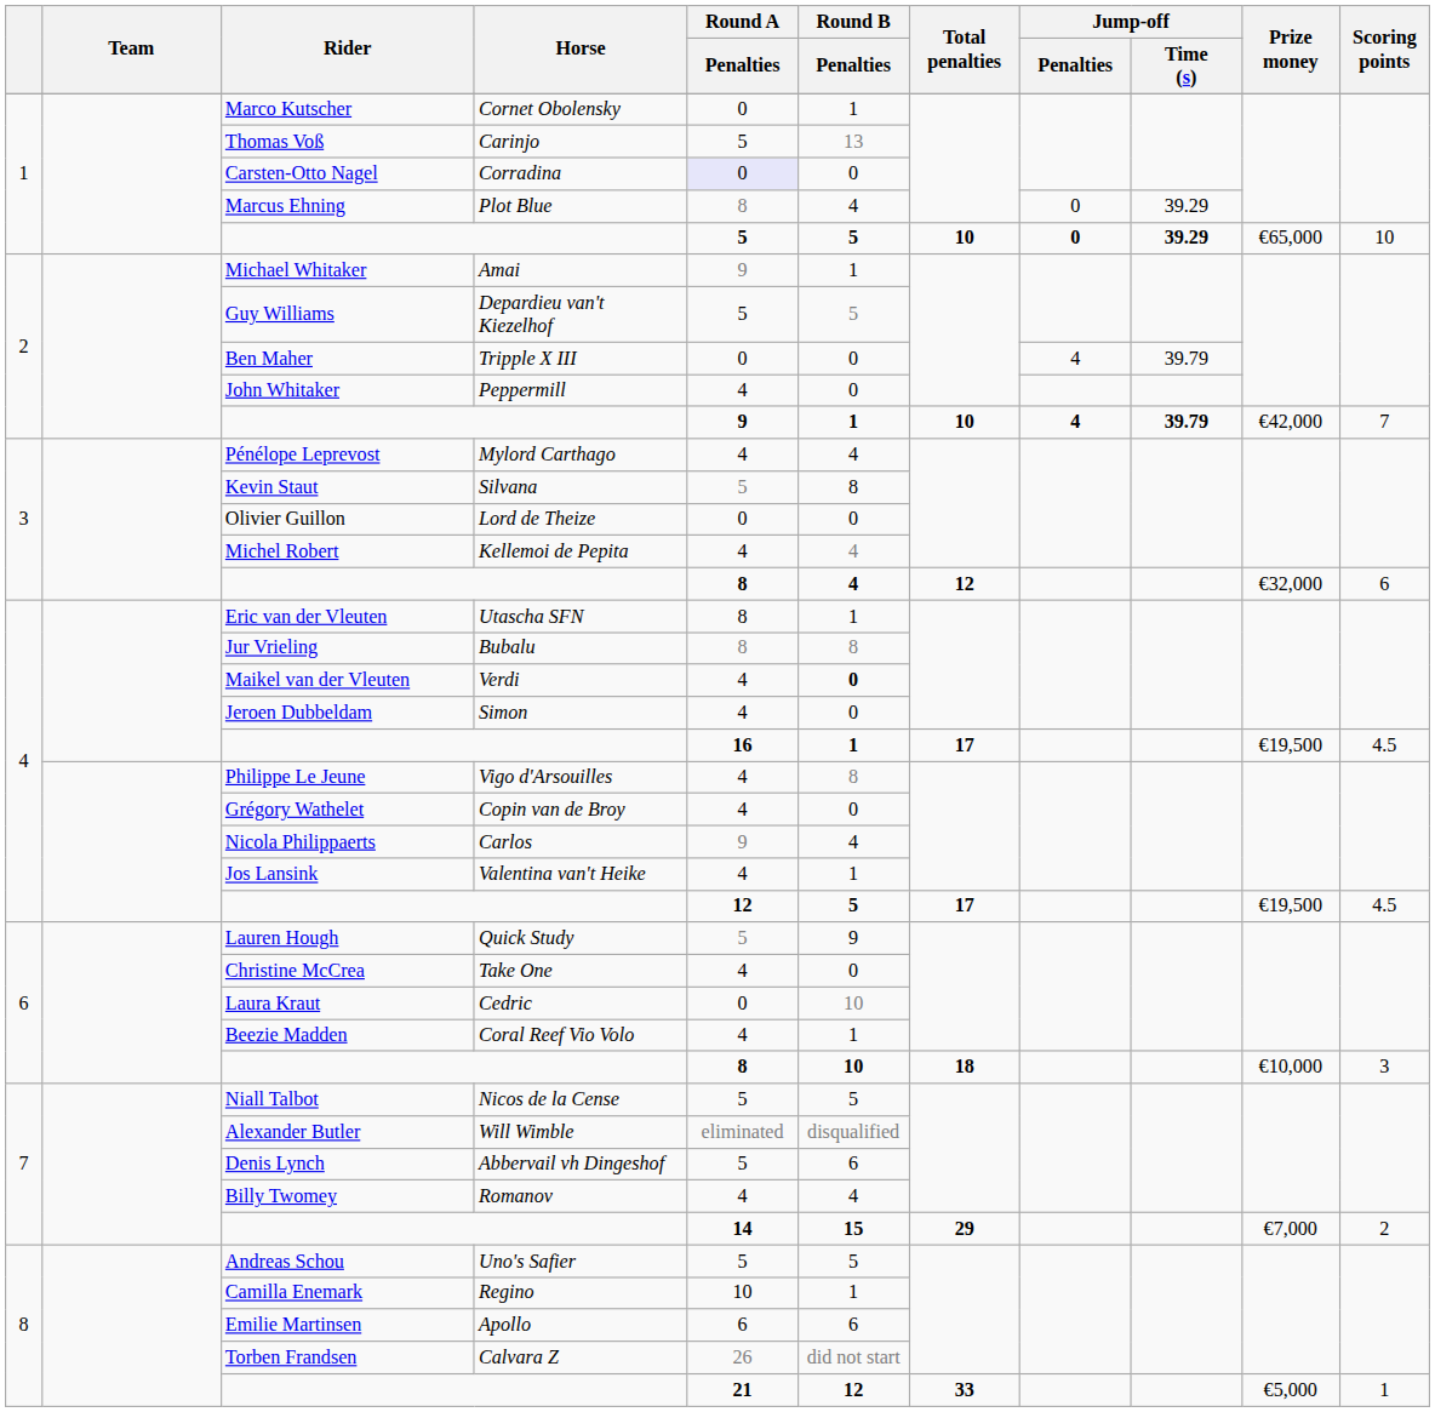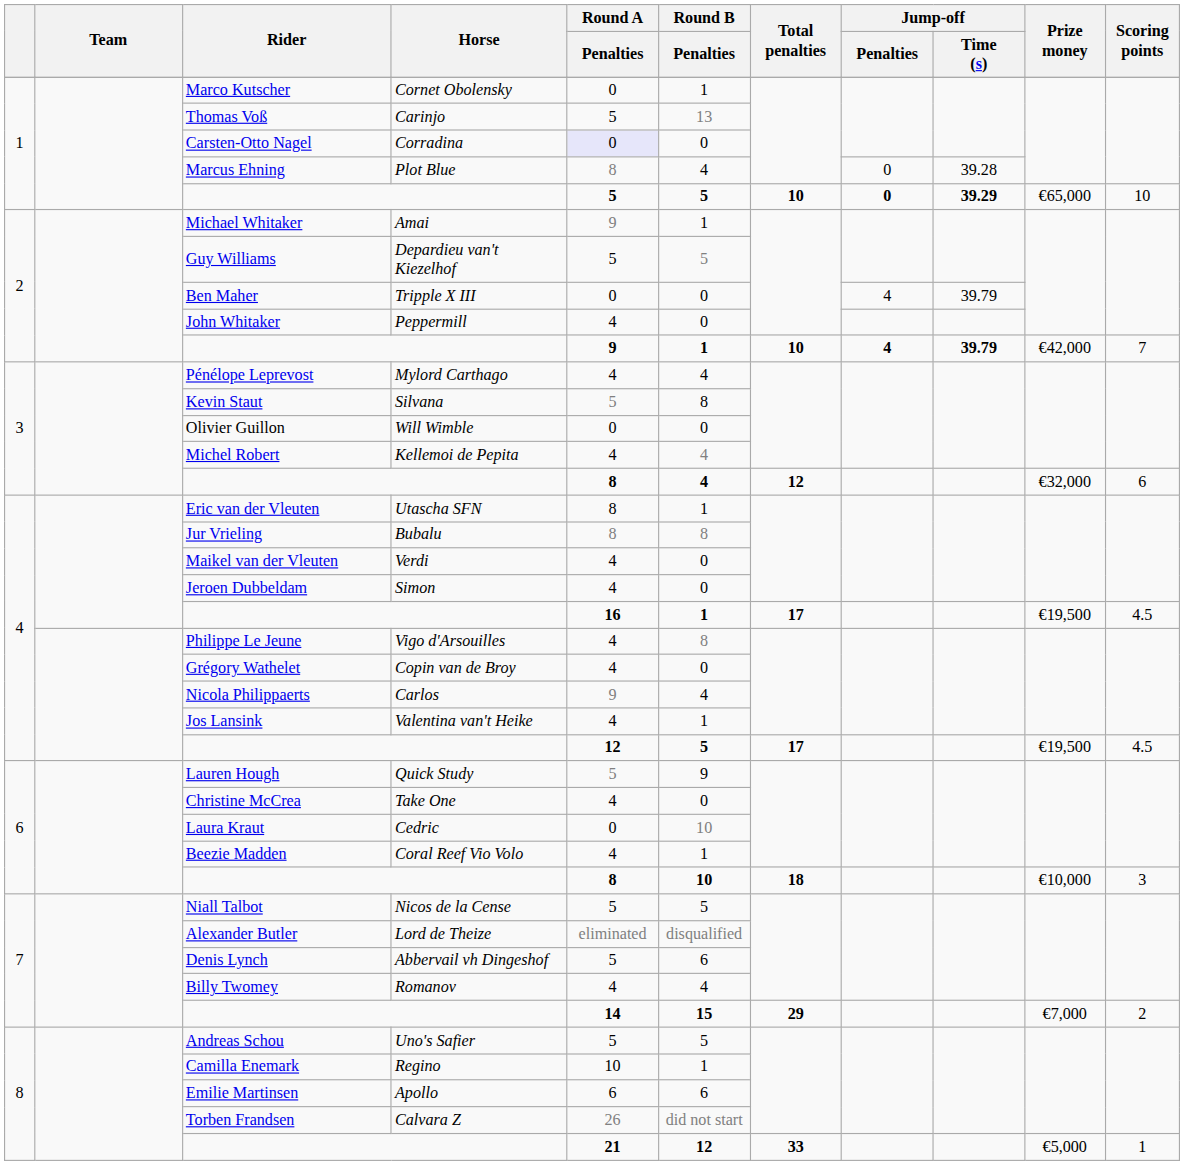 <table class="wikitable" style="font-size: 90%">
 <tr>
 <th rowspan=2 width=20></th>
 <th rowspan=2 width=125>Team</th>
 <th rowspan=2 width=180>Rider</th>
 <th rowspan=2 width=150>Horse</th>
 <th>Round A</th>
 <th>Round B</th>
 <th rowspan=2 width=75>Total penalties</th>
 <th colspan=2>Jump-off</th>
 <th rowspan=2 width=65>Prize<br>money</th>
 <th rowspan=2 width=60>Scoring<br>points</th>
 </tr>
 <tr>
 <th width=75>Penalties</th>
 <th width=75>Penalties</th>
 <th width=75>Penalties</th>
 <th width=75>Time<br>(<a href='#'>s</a>)</th>
 </tr>
 <tr>
 </tr>
 <tr>
 <td rowspan=5 align=center>1</td>
 <td rowspan=5></td>
 <td><a href='#'>Marco Kutscher</a></td>
 <td><em>Cornet Obolensky</em></td>
 <td align=center>0</td>
 <td align=center>1</td>
 <td rowspan=4></td>
 <td rowspan=3></td>
 <td rowspan=3></td>
 <td rowspan=4></td>
 <td rowspan=4></td>
 </tr>
 <tr>
 <td><a href='#'>Thomas Voß</a></td>
 <td><em>Carinjo</em></td>
 <td align=center>5</td>
 <td align=center style=color:gray>13</td>
 </tr>
 <tr>
 <td><a href='#'>Carsten-Otto Nagel</a></td>
 <td><em>Corradina</em></td>
 <td align=center style="background: lavender;">0</td>
 <td align=center>0</td>
 </tr>
 <tr>
 <td><a href='#'>Marcus Ehning</a></td>
 <td><em>Plot Blue</em></td>
 <td align=center style=color:gray>8</td>
 <td align=center>4</td>
 <td align=center>0</td>
-<td align=center>39.29</td>
+<td align=center>39.28</td>
 </tr>
 <tr>
 <td colspan=2></td>
 <td align=center><strong>5</strong></td>
 <td align=center><strong>5</strong></td>
 <td align=center><strong>10</strong></td>
 <td align=center><strong>0</strong></td>
 <td align=center><strong>39.29</strong></td>
 <td align=center>€65,000</td>
 <td align=center>10</td>
 </tr>
 <tr>
 <td rowspan=5 align=center>2</td>
 <td rowspan=5></td>
 <td><a href='#'>Michael Whitaker</a></td>
 <td><em>Amai</em></td>
 <td align=center style=color:gray>9</td>
 <td align=center>1</td>
 <td rowspan=4></td>
 <td rowspan=2></td>
 <td rowspan=2></td>
 <td rowspan=4></td>
 <td rowspan=4></td>
 </tr>
 <tr>
 <td><a href='#'>Guy Williams</a></td>
 <td><em>Depardieu van't Kiezelhof</em></td>
 <td align=center>5</td>
 <td align=center style=color:gray>5</td>
 </tr>
 <tr>
 <td><a href='#'>Ben Maher</a></td>
 <td><em>Tripple X III</em></td>
 <td align=center>0</td>
 <td align=center>0</td>
 <td align=center>4</td>
 <td align=center>39.79</td>
 </tr>
 <tr>
 <td><a href='#'>John Whitaker</a></td>
 <td><em>Peppermill</em></td>
 <td align=center>4</td>
 <td align=center>0</td>
 <td></td>
 <td></td>
 </tr>
 <tr>
 <td colspan=2></td>
 <td align=center><strong>9</strong></td>
 <td align=center><strong>1</strong></td>
 <td align=center><strong>10</strong></td>
 <td align=center><strong>4</strong></td>
 <td align=center><strong>39.79</strong></td>
 <td align=center>€42,000</td>
 <td align=center>7</td>
 </tr>
 <tr>
 <td rowspan=5 align=center>3</td>
 <td rowspan=5></td>
 <td><a href='#'>Pénélope Leprevost</a></td>
 <td><em>Mylord Carthago</em></td>
 <td align=center>4</td>
 <td align=center>4</td>
 <td rowspan=4></td>
 <td rowspan=4></td>
 <td rowspan=4></td>
 <td rowspan=4></td>
 <td rowspan=4></td>
 </tr>
 <tr>
 <td><a href='#'>Kevin Staut</a></td>
 <td><em>Silvana</em></td>
 <td align=center style=color:gray>5</td>
 <td align=center>8</td>
 </tr>
 <tr>
 <td>Olivier Guillon</td>
-<td><em>Lord de Theize</em></td>
+<td><em>Will Wimble</em></td>
 <td align=center>0</td>
 <td align=center>0</td>
 </tr>
 <tr>
 <td><a href='#'>Michel Robert</a></td>
 <td><em>Kellemoi de Pepita</em></td>
 <td align=center>4</td>
 <td align=center style=color:gray>4</td>
 </tr>
 <tr>
 <td colspan=2></td>
 <td align=center><strong>8</strong></td>
 <td align=center><strong>4</strong></td>
 <td align=center><strong>12</strong></td>
 <td></td>
 <td></td>
 <td align=center>€32,000</td>
 <td align=center>6</td>
 </tr>
 <tr>
 <td rowspan=10 align=center>4</td>
 <td rowspan=5></td>
 <td><a href='#'>Eric van der Vleuten</a></td>
 <td><em>Utascha SFN</em></td>
 <td align=center>8</td>
 <td align=center>1</td>
 <td rowspan=4></td>
 <td rowspan=4></td>
 <td rowspan=4></td>
 <td rowspan=4></td>
 <td rowspan=4></td>
 </tr>
 <tr>
 <td><a href='#'>Jur Vrieling</a></td>
 <td><em>Bubalu</em></td>
 <td align=center style=color:gray>8</td>
 <td align=center style=color:gray>8</td>
 </tr>
 <tr>
 <td><a href='#'>Maikel van der Vleuten</a></td>
 <td><em>Verdi</em></td>
 <td align=center>4</td>
-<td align=center><strong>0</strong></td>
+<td align=center>0</td>
 </tr>
 <tr>
 <td><a href='#'>Jeroen Dubbeldam</a></td>
 <td><em>Simon</em></td>
 <td align=center>4</td>
 <td align=center>0</td>
 </tr>
 <tr>
 <td colspan=2></td>
 <td align=center><strong>16</strong></td>
 <td align=center><strong>1</strong></td>
 <td align=center><strong>17</strong></td>
 <td></td>
 <td></td>
 <td align=center>€19,500</td>
 <td align=center>4.5</td>
 </tr>
 <tr>
 <td rowspan=5></td>
 <td><a href='#'>Philippe Le Jeune</a></td>
 <td><em>Vigo d'Arsouilles</em></td>
 <td align=center>4</td>
 <td align=center style=color:gray>8</td>
 <td rowspan=4></td>
 <td rowspan=4></td>
 <td rowspan=4></td>
 <td rowspan=4></td>
 <td rowspan=4></td>
 </tr>
 <tr>
 <td><a href='#'>Grégory Wathelet</a></td>
 <td><em>Copin van de Broy</em></td>
 <td align=center>4</td>
 <td align=center>0</td>
 </tr>
 <tr>
 <td><a href='#'>Nicola Philippaerts</a></td>
 <td><em>Carlos</em></td>
 <td align=center style=color:gray>9</td>
 <td align=center>4</td>
 </tr>
 <tr>
 <td><a href='#'>Jos Lansink</a></td>
 <td><em>Valentina van't Heike</em></td>
 <td align=center>4</td>
 <td align=center>1</td>
 </tr>
 <tr>
 <td colspan=2></td>
 <td align=center><strong>12</strong></td>
 <td align=center><strong>5</strong></td>
 <td align=center><strong>17</strong></td>
 <td></td>
 <td></td>
 <td align=center>€19,500</td>
 <td align=center>4.5</td>
 </tr>
 <tr>
 <td rowspan=5 align=center>6</td>
 <td rowspan=5></td>
 <td><a href='#'>Lauren Hough</a></td>
 <td><em>Quick Study</em></td>
 <td align=center style=color:gray>5</td>
 <td align=center>9</td>
 <td rowspan=4></td>
 <td rowspan=4></td>
 <td rowspan=4></td>
 <td rowspan=4></td>
 <td rowspan=4></td>
 </tr>
 <tr>
 <td><a href='#'>Christine McCrea</a></td>
 <td><em>Take One</em></td>
 <td align=center>4</td>
 <td align=center>0</td>
 </tr>
 <tr>
 <td><a href='#'>Laura Kraut</a></td>
 <td><em>Cedric</em></td>
 <td align=center>0</td>
 <td align=center style=color:gray>10</td>
 </tr>
 <tr>
 <td><a href='#'>Beezie Madden</a></td>
 <td><em>Coral Reef Vio Volo</em></td>
 <td align=center>4</td>
 <td align=center>1</td>
 </tr>
 <tr>
 <td colspan=2></td>
 <td align=center><strong>8</strong></td>
 <td align=center><strong>10</strong></td>
 <td align=center><strong>18</strong></td>
 <td></td>
 <td></td>
 <td align=center>€10,000</td>
 <td align=center>3</td>
 </tr>
 <tr>
 <td rowspan=5 align=center>7</td>
 <td rowspan=5></td>
 <td><a href='#'>Niall Talbot</a></td>
 <td><em>Nicos de la Cense</em></td>
 <td align=center>5</td>
 <td align=center>5</td>
 <td rowspan=4></td>
 <td rowspan=4></td>
 <td rowspan=4></td>
 <td rowspan=4></td>
 <td rowspan=4></td>
 </tr>
 <tr>
 <td><a href='#'>Alexander Butler</a></td>
-<td><em>Will Wimble</em></td>
+<td><em>Lord de Theize</em></td>
 <td align=center style=color:gray>eliminated</td>
 <td align=center style=color:gray>disqualified</td>
 </tr>
 <tr>
 <td><a href='#'>Denis Lynch</a></td>
 <td><em>Abbervail vh Dingeshof</em></td>
 <td align=center>5</td>
 <td align=center>6</td>
 </tr>
 <tr>
 <td><a href='#'>Billy Twomey</a></td>
 <td><em>Romanov</em></td>
 <td align=center>4</td>
 <td align=center>4</td>
 </tr>
 <tr>
 <td colspan=2></td>
 <td align=center><strong>14</strong></td>
 <td align=center><strong>15</strong></td>
 <td align=center><strong>29</strong></td>
 <td></td>
 <td></td>
 <td align=center>€7,000</td>
 <td align=center>2</td>
 </tr>
 <tr>
 <td rowspan=5 align=center>8</td>
 <td rowspan=5></td>
 <td><a href='#'>Andreas Schou</a></td>
 <td><em>Uno's Safier</em></td>
 <td align=center>5</td>
 <td align=center>5</td>
 <td rowspan=4></td>
 <td rowspan=4></td>
 <td rowspan=4></td>
 <td rowspan=4></td>
 <td rowspan=4></td>
 </tr>
 <tr>
 <td><a href='#'>Camilla Enemark</a></td>
 <td><em>Regino</em></td>
 <td align=center>10</td>
 <td align=center>1</td>
 </tr>
 <tr>
 <td><a href='#'>Emilie Martinsen</a></td>
 <td><em>Apollo</em></td>
 <td align=center>6</td>
 <td align=center>6</td>
 </tr>
 <tr>
 <td><a href='#'>Torben Frandsen</a></td>
 <td><em>Calvara Z</em></td>
 <td align=center style=color:gray>26</td>
 <td align=center style=color:gray>did not start</td>
 </tr>
 <tr>
 <td colspan=2></td>
 <td align=center><strong>21</strong></td>
 <td align=center><strong>12</strong></td>
 <td align=center><strong>33</strong></td>
 <td></td>
 <td></td>
 <td align=center>€5,000</td>
 <td align=center>1</td>
 </tr>
 </table>
